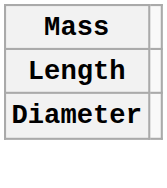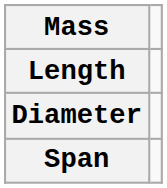 <table class="wikitable">
 <tr>
 <th>Mass</th>
 <td></td>
 </tr>
 <tr>
 <th>Length</th>
 <td></td>
 </tr>
 <tr>
 <th>Diameter</th>
 <td></td>
 </tr>
+<tr>
+<th>Span</th>
+<td></td>
+</tr>
 </table>
